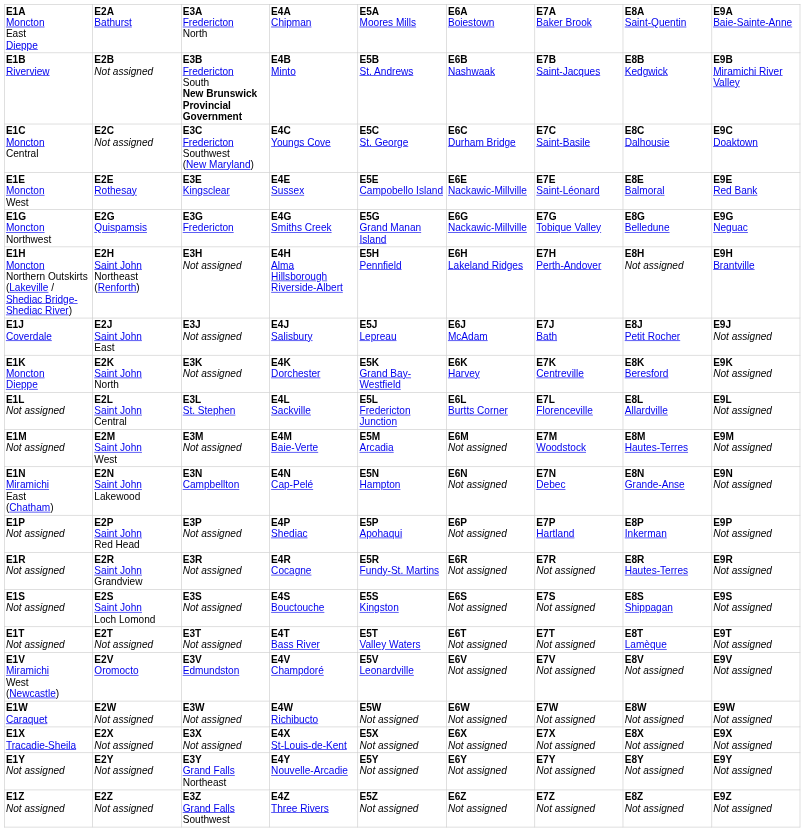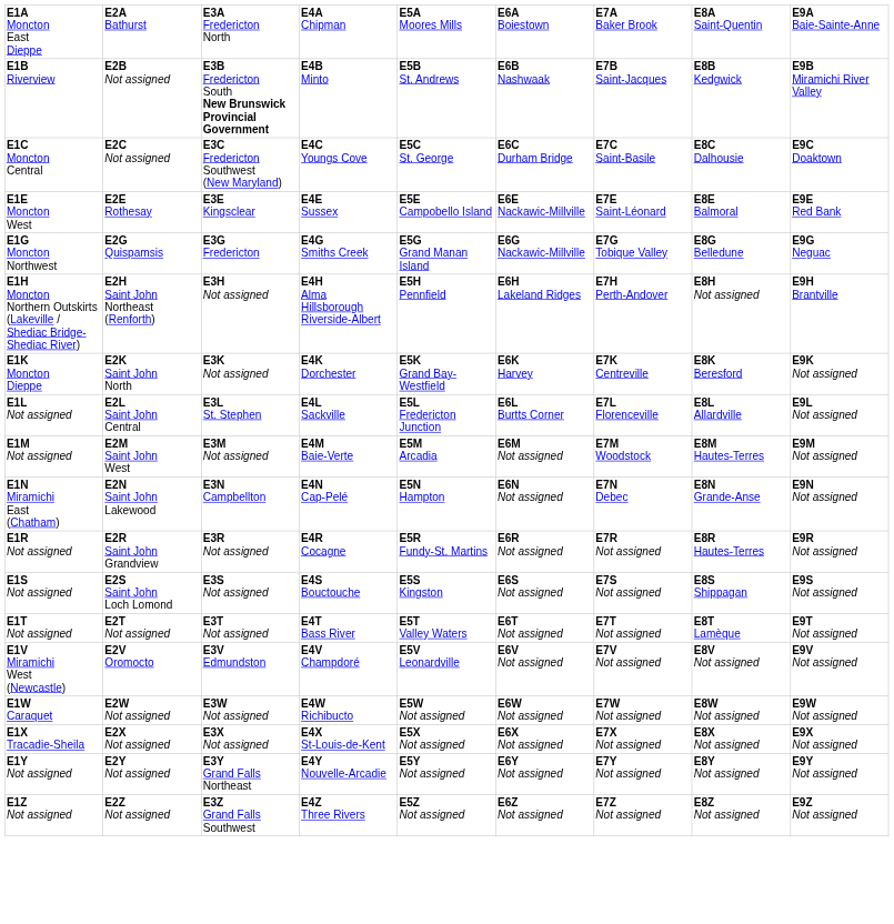 <table style="border-collapse: collapse; border: 1px solid #ccc" width="100%" rules="all" cellpadding="2" rules="all">
 <tr>
 <td width="11.1%" valign="top"><span><strong>E1A</strong><br><a href='#'>Moncton</a><br>East<br><a href='#'>Dieppe</a></span></td>
 <td width="11.1%" valign="top"><span><strong>E2A</strong><br><a href='#'>Bathurst</a></span></td>
 <td width="11.1%" valign="top"><span><strong>E3A</strong><br><a href='#'>Fredericton</a><br>North</span></td>
 <td width="11.1%" valign="top"><span><strong>E4A</strong><br><a href='#'>Chipman</a></span></td>
 <td width="11.1%" valign="top"><span><strong>E5A</strong><br><a href='#'>Moores Mills</a></span></td>
 <td width="11.1%" valign="top"><span><strong>E6A</strong><br><a href='#'>Boiestown</a></span></td>
 <td width="11.1%" valign="top"><span><strong>E7A</strong><br><a href='#'>Baker Brook</a></span></td>
 <td width="11.1%" valign="top"><span><strong>E8A</strong><br><a href='#'>Saint-Quentin</a></span></td>
 <td width="11.1%" valign="top"><span><strong>E9A</strong><br><a href='#'>Baie-Sainte-Anne</a></span></td>
 </tr>
 <tr>
 <td width="11.1%" valign="top"><span><strong>E1B</strong><br><a href='#'>Riverview</a></span></td>
 <td width="11.1%" valign="top"><span><strong>E2B</strong><br><em>Not assigned</em></span></td>
 <td width="11.1%" valign="top"><span><strong>E3B</strong><br><a href='#'>Fredericton</a><br>South</span><br><span><strong>New Brunswick Provincial Government</strong></span></td>
 <td width="11.1%" valign="top"><span><strong>E4B</strong><br><a href='#'>Minto</a></span></td>
 <td width="11.1%" valign="top"><span><strong>E5B</strong><br><a href='#'>St. Andrews</a></span></td>
 <td width="11.1%" valign="top"><span><strong>E6B</strong><br><a href='#'>Nashwaak</a></span></td>
 <td width="11.1%" valign="top"><span><strong>E7B</strong><br><a href='#'>Saint-Jacques</a></span></td>
 <td width="11.1%" valign="top"><span><strong>E8B</strong><br><a href='#'>Kedgwick</a></span></td>
 <td width="11.1%" valign="top"><span><strong>E9B</strong><br><a href='#'>Miramichi River Valley</a></span></td>
 </tr>
 <tr>
 <td width="11.1%" valign="top"><span><strong>E1C</strong><br><a href='#'>Moncton</a><br>Central</span></td>
 <td width="11.1%" valign="top"><span><strong>E2C</strong><br><em>Not assigned</em></span></td>
 <td width="11.1%" valign="top"><span><strong>E3C</strong><br><a href='#'>Fredericton</a><br>Southwest<br>(<a href='#'>New Maryland</a>)</span></td>
 <td width="11.1%" valign="top"><span><strong>E4C</strong><br><a href='#'>Youngs Cove</a></span></td>
 <td width="11.1%" valign="top"><span><strong>E5C</strong><br><a href='#'>St. George</a></span></td>
 <td width="11.1%" valign="top"><span><strong>E6C</strong><br><a href='#'>Durham Bridge</a></span></td>
 <td width="11.1%" valign="top"><span><strong>E7C</strong><br><a href='#'>Saint-Basile</a></span></td>
 <td width="11.1%" valign="top"><span><strong>E8C</strong><br><a href='#'>Dalhousie</a></span></td>
 <td width="11.1%" valign="top"><span><strong>E9C</strong><br><a href='#'>Doaktown</a></span></td>
 </tr>
 <tr>
 <td width="11.1%" valign="top"><span><strong>E1E</strong><br><a href='#'>Moncton</a><br>West</span></td>
 <td width="11.1%" valign="top"><span><strong>E2E</strong><br><a href='#'>Rothesay</a></span></td>
 <td width="11.1%" valign="top"><span><strong>E3E</strong><br><a href='#'>Kingsclear</a></span></td>
 <td width="11.1%" valign="top"><span><strong>E4E</strong><br><a href='#'>Sussex</a></span></td>
 <td width="11.1%" valign="top"><span><strong>E5E</strong><br><a href='#'>Campobello Island</a></span></td>
 <td width="11.1%" valign="top"><span><strong>E6E</strong><br><a href='#'>Nackawic-Millville</a></span></td>
 <td width="11.1%" valign="top"><span><strong>E7E</strong><br><a href='#'>Saint-Léonard</a></span></td>
 <td width="11.1%" valign="top"><span><strong>E8E</strong><br><a href='#'>Balmoral</a></span></td>
 <td width="11.1%" valign="top"><span><strong>E9E</strong><br><a href='#'>Red Bank</a></span></td>
 </tr>
 <tr>
 <td width="11.1%" valign="top"><span><strong>E1G</strong><br><a href='#'>Moncton</a><br>Northwest</span></td>
 <td width="11.1%" valign="top"><span><strong>E2G</strong><br><a href='#'>Quispamsis</a></span></td>
 <td width="11.1%" valign="top"><span><strong>E3G</strong><br><a href='#'>Fredericton</a></span></td>
 <td width="11.1%" valign="top"><span><strong>E4G</strong><br><a href='#'>Smiths Creek</a></span></td>
 <td width="11.1%" valign="top"><span><strong>E5G</strong><br><a href='#'>Grand Manan Island</a></span></td>
 <td width="11.1%" valign="top"><span><strong>E6G</strong><br><a href='#'>Nackawic-Millville</a></span></td>
 <td width="11.1%" valign="top"><span><strong>E7G</strong><br><a href='#'>Tobique Valley</a></span></td>
 <td width="11.1%" valign="top"><span><strong>E8G</strong><br><a href='#'>Belledune</a></span></td>
 <td width="11.1%" valign="top"><span><strong>E9G</strong><br><a href='#'>Neguac</a></span></td>
 </tr>
 <tr>
 <td width="11.1%" valign="top"><span><strong>E1H</strong><br><a href='#'>Moncton</a> <br>Northern Outskirts <br>(<a href='#'>Lakeville</a> / <a href='#'>Shediac Bridge-Shediac River</a>)</span></td>
 <td width="11.1%" valign="top"><span><strong>E2H</strong><br><a href='#'>Saint John</a><br>Northeast<br>(<a href='#'>Renforth</a>)</span></td>
 <td width="11.1%" valign="top"><span><strong>E3H</strong><br><em>Not assigned</em></span></td>
 <td width="11.1%" valign="top"><span><strong>E4H</strong><br><a href='#'>Alma</a> <br><a href='#'>Hillsborough</a> <br><a href='#'>Riverside-Albert</a></span></td>
 <td width="11.1%" valign="top"><span><strong>E5H</strong><br><a href='#'>Pennfield</a></span></td>
 <td width="11.1%" valign="top"><span><strong>E6H</strong><br><a href='#'>Lakeland Ridges</a></span></td>
 <td width="11.1%" valign="top"><span><strong>E7H</strong><br><a href='#'>Perth-Andover</a></span></td>
 <td width="11.1%" valign="top"><span><strong>E8H</strong><br><em>Not assigned</em></span></td>
 <td width="11.1%" valign="top"><span><strong>E9H</strong><br><a href='#'>Brantville</a></span></td>
 </tr>
 <tr>
-<td width="11.1%" valign="top"><span><strong>E1J</strong><br><a href='#'>Coverdale</a></span></td>
-<td width="11.1%" valign="top"><span><strong>E2J</strong><br><a href='#'>Saint John</a><br>East</span></td>
-<td width="11.1%" valign="top"><span><strong>E3J</strong><br><em>Not assigned</em></span></td>
-<td width="11.1%" valign="top"><span><strong>E4J</strong><br><a href='#'>Salisbury</a></span></td>
-<td width="11.1%" valign="top"><span><strong>E5J</strong><br><a href='#'>Lepreau</a></span></td>
-<td width="11.1%" valign="top"><span><strong>E6J</strong><br><a href='#'>McAdam</a></span></td>
-<td width="11.1%" valign="top"><span><strong>E7J</strong><br><a href='#'>Bath</a></span></td>
-<td width="11.1%" valign="top"><span><strong>E8J</strong><br><a href='#'>Petit Rocher</a></span></td>
-<td width="11.1%" valign="top"><span><strong>E9J</strong><br><em>Not assigned</em></span></td>
-</tr>
-<tr>
 <td width="11.1%" valign="top"><span><strong>E1K</strong><br><a href='#'>Moncton</a><br><a href='#'>Dieppe</a></span></td>
 <td width="11.1%" valign="top"><span><strong>E2K</strong><br><a href='#'>Saint John</a><br>North</span></td>
 <td width="11.1%" valign="top"><span><strong>E3K</strong><br><em>Not assigned</em></span></td>
 <td width="11.1%" valign="top"><span><strong>E4K</strong><br><a href='#'>Dorchester</a></span></td>
 <td width="11.1%" valign="top"><span><strong>E5K</strong><br><a href='#'>Grand Bay-Westfield</a></span></td>
 <td width="11.1%" valign="top"><span><strong>E6K</strong><br><a href='#'>Harvey</a></span></td>
 <td width="11.1%" valign="top"><span><strong>E7K</strong><br><a href='#'>Centreville</a></span></td>
 <td width="11.1%" valign="top"><span><strong>E8K</strong><br><a href='#'>Beresford</a></span></td>
 <td width="11.1%" valign="top"><span><strong>E9K</strong><br><em>Not assigned</em></span></td>
 </tr>
 <tr>
 <td width="11.1%" valign="top"><span><strong>E1L</strong><br><em>Not assigned</em></span></td>
 <td width="11.1%" valign="top"><span><strong>E2L</strong><br><a href='#'>Saint John</a><br>Central</span></td>
 <td width="11.1%" valign="top"><span><strong>E3L</strong><br><a href='#'>St. Stephen</a></span></td>
 <td width="11.1%" valign="top"><span><strong>E4L</strong><br><a href='#'>Sackville</a></span></td>
 <td width="11.1%" valign="top"><span><strong>E5L</strong><br><a href='#'>Fredericton Junction</a></span></td>
 <td width="11.1%" valign="top"><span><strong>E6L</strong><br><a href='#'>Burtts Corner</a></span></td>
 <td width="11.1%" valign="top"><span><strong>E7L</strong><br><a href='#'>Florenceville</a></span></td>
 <td width="11.1%" valign="top"><span><strong>E8L</strong><br><a href='#'>Allardville</a></span></td>
 <td width="11.1%" valign="top"><span><strong>E9L</strong><br><em>Not assigned</em></span></td>
 </tr>
 <tr>
 <td width="11.1%" valign="top"><span><strong>E1M</strong><br><em>Not assigned</em></span></td>
 <td width="11.1%" valign="top"><span><strong>E2M</strong><br><a href='#'>Saint John</a><br>West</span></td>
 <td width="11.1%" valign="top"><span><strong>E3M</strong><br><em>Not assigned</em></span></td>
 <td width="11.1%" valign="top"><span><strong>E4M</strong><br><a href='#'>Baie-Verte</a></span></td>
 <td width="11.1%" valign="top"><span><strong>E5M</strong><br><a href='#'>Arcadia</a></span></td>
 <td width="11.1%" valign="top"><span><strong>E6M</strong><br><em>Not assigned</em></span></td>
 <td width="11.1%" valign="top"><span><strong>E7M</strong><br><a href='#'>Woodstock</a></span></td>
 <td width="11.1%" valign="top"><span><strong>E8M</strong><br><a href='#'>Hautes-Terres</a></span></td>
 <td width="11.1%" valign="top"><span><strong>E9M</strong><br><em>Not assigned</em></span></td>
 </tr>
 <tr>
 <td width="11.1%" valign="top"><span><strong>E1N</strong><br><a href='#'>Miramichi</a><br>East<br>(<a href='#'>Chatham</a>)</span></td>
 <td width="11.1%" valign="top"><span><strong>E2N</strong><br><a href='#'>Saint John</a><br>Lakewood</span></td>
 <td width="11.1%" valign="top"><span><strong>E3N</strong><br><a href='#'>Campbellton</a></span></td>
 <td width="11.1%" valign="top"><span><strong>E4N</strong><br><a href='#'>Cap-Pelé</a></span></td>
 <td width="11.1%" valign="top"><span><strong>E5N</strong><br><a href='#'>Hampton</a></span></td>
 <td width="11.1%" valign="top"><span><strong>E6N</strong><br><em>Not assigned</em></span></td>
 <td width="11.1%" valign="top"><span><strong>E7N</strong><br><a href='#'>Debec</a></span></td>
 <td width="11.1%" valign="top"><span><strong>E8N</strong><br><a href='#'>Grande-Anse</a></span></td>
 <td width="11.1%" valign="top"><span><strong>E9N</strong><br><em>Not assigned</em></span></td>
-</tr>
-<tr>
-<td width="11.1%" valign="top"><span><strong>E1P</strong><br><em>Not assigned</em></span></td>
-<td width="11.1%" valign="top"><span><strong>E2P</strong><br><a href='#'>Saint John</a><br>Red Head</span></td>
-<td width="11.1%" valign="top"><span><strong>E3P</strong><br><em>Not assigned</em></span></td>
-<td width="11.1%" valign="top"><span><strong>E4P</strong><br><a href='#'>Shediac</a></span></td>
-<td width="11.1%" valign="top"><span><strong>E5P</strong><br><a href='#'>Apohaqui</a></span></td>
-<td width="11.1%" valign="top"><span><strong>E6P</strong><br><em>Not assigned</em></span></td>
-<td width="11.1%" valign="top"><span><strong>E7P</strong><br><a href='#'>Hartland</a></span></td>
-<td width="11.1%" valign="top"><span><strong>E8P</strong><br><a href='#'>Inkerman</a></span></td>
-<td width="11.1%" valign="top"><span><strong>E9P</strong><br><em>Not assigned</em></span></td>
 </tr>
 <tr>
 <td width="11.1%" valign="top"><span><strong>E1R</strong><br><em>Not assigned</em></span></td>
 <td width="11.1%" valign="top"><span><strong>E2R</strong><br><a href='#'>Saint John</a><br>Grandview</span></td>
 <td width="11.1%" valign="top"><span><strong>E3R</strong><br><em>Not assigned</em></span></td>
 <td width="11.1%" valign="top"><span><strong>E4R</strong><br><a href='#'>Cocagne</a></span></td>
 <td width="11.1%" valign="top"><span><strong>E5R</strong><br><a href='#'>Fundy-St. Martins</a></span></td>
 <td width="11.1%" valign="top"><span><strong>E6R</strong><br><em>Not assigned</em></span></td>
 <td width="11.1%" valign="top"><span><strong>E7R</strong><br><em>Not assigned</em></span></td>
 <td width="11.1%" valign="top"><span><strong>E8R</strong><br><a href='#'>Hautes-Terres</a></span></td>
 <td width="11.1%" valign="top"><span><strong>E9R</strong><br><em>Not assigned</em></span></td>
 </tr>
 <tr>
 <td width="11.1%" valign="top"><span><strong>E1S</strong><br><em>Not assigned</em></span></td>
 <td width="11.1%" valign="top"><span><strong>E2S</strong><br><a href='#'>Saint John</a><br>Loch Lomond</span></td>
 <td width="11.1%" valign="top"><span><strong>E3S</strong><br><em>Not assigned</em></span></td>
 <td width="11.1%" valign="top"><span><strong>E4S</strong><br><a href='#'>Bouctouche</a></span></td>
 <td width="11.1%" valign="top"><span><strong>E5S</strong><br><a href='#'>Kingston</a></span></td>
 <td width="11.1%" valign="top"><span><strong>E6S</strong><br><em>Not assigned</em></span></td>
 <td width="11.1%" valign="top"><span><strong>E7S</strong><br><em>Not assigned</em></span></td>
 <td width="11.1%" valign="top"><span><strong>E8S</strong><br><a href='#'>Shippagan</a></span></td>
 <td width="11.1%" valign="top"><span><strong>E9S</strong><br><em>Not assigned</em></span></td>
 </tr>
 <tr>
 <td width="11.1%" valign="top"><span><strong>E1T</strong><br><em>Not assigned</em></span></td>
 <td width="11.1%" valign="top"><span><strong>E2T</strong><br><em>Not assigned</em></span></td>
 <td width="11.1%" valign="top"><span><strong>E3T</strong><br><em>Not assigned</em></span></td>
 <td width="11.1%" valign="top"><span><strong>E4T</strong><br><a href='#'>Bass River</a></span></td>
 <td width="11.1%" valign="top"><span><strong>E5T</strong><br><a href='#'>Valley Waters</a></span></td>
 <td width="11.1%" valign="top"><span><strong>E6T</strong><br><em>Not assigned</em></span></td>
 <td width="11.1%" valign="top"><span><strong>E7T</strong><br><em>Not assigned</em></span></td>
 <td width="11.1%" valign="top"><span><strong>E8T</strong><br><a href='#'>Lamèque</a></span></td>
 <td width="11.1%" valign="top"><span><strong>E9T</strong><br><em>Not assigned</em></span></td>
 </tr>
 <tr>
 <td width="11.1%" valign="top"><span><strong>E1V</strong><br><a href='#'>Miramichi</a><br>West<br>(<a href='#'>Newcastle</a>)</span></td>
 <td width="11.1%" valign="top"><span><strong>E2V</strong><br><a href='#'>Oromocto</a></span></td>
 <td width="11.1%" valign="top"><span><strong>E3V</strong><br><a href='#'>Edmundston</a></span></td>
 <td width="11.1%" valign="top"><span><strong>E4V</strong><br><a href='#'>Champdoré</a></span></td>
 <td width="11.1%" valign="top"><span><strong>E5V</strong><br><a href='#'>Leonardville</a></span></td>
 <td width="11.1%" valign="top"><span><strong>E6V</strong><br><em>Not assigned</em></span></td>
 <td width="11.1%" valign="top"><span><strong>E7V</strong><br><em>Not assigned</em></span></td>
 <td width="11.1%" valign="top"><span><strong>E8V</strong><br><em>Not assigned</em></span></td>
 <td width="11.1%" valign="top"><span><strong>E9V</strong><br><em>Not assigned</em></span></td>
 </tr>
 <tr>
 <td width="11.1%" valign="top"><span><strong>E1W</strong><br><a href='#'>Caraquet</a></span></td>
 <td width="11.1%" valign="top"><span><strong>E2W</strong><br><em>Not assigned</em></span></td>
 <td width="11.1%" valign="top"><span><strong>E3W</strong><br><em>Not assigned</em></span></td>
 <td width="11.1%" valign="top"><span><strong>E4W</strong><br><a href='#'>Richibucto</a></span></td>
 <td width="11.1%" valign="top"><span><strong>E5W</strong><br><em>Not assigned</em></span></td>
 <td width="11.1%" valign="top"><span><strong>E6W</strong><br><em>Not assigned</em></span></td>
 <td width="11.1%" valign="top"><span><strong>E7W</strong><br><em>Not assigned</em></span></td>
 <td width="11.1%" valign="top"><span><strong>E8W</strong><br><em>Not assigned</em></span></td>
 <td width="11.1%" valign="top"><span><strong>E9W</strong><br><em>Not assigned</em></span></td>
 </tr>
 <tr>
 <td width="11.1%" valign="top"><span><strong>E1X</strong><br><a href='#'>Tracadie-Sheila</a></span></td>
 <td width="11.1%" valign="top"><span><strong>E2X</strong><br><em>Not assigned</em></span></td>
 <td width="11.1%" valign="top"><span><strong>E3X</strong><br><em>Not assigned</em></span></td>
 <td width="11.1%" valign="top"><span><strong>E4X</strong><br><a href='#'>St-Louis-de-Kent</a></span></td>
 <td width="11.1%" valign="top"><span><strong>E5X</strong><br><em>Not assigned</em></span></td>
 <td width="11.1%" valign="top"><span><strong>E6X</strong><br><em>Not assigned</em></span></td>
 <td width="11.1%" valign="top"><span><strong>E7X</strong><br><em>Not assigned</em></span></td>
 <td width="11.1%" valign="top"><span><strong>E8X</strong><br><em>Not assigned</em></span></td>
 <td width="11.1%" valign="top"><span><strong>E9X</strong><br><em>Not assigned</em></span></td>
 </tr>
 <tr>
 <td width="11.1%" valign="top"><span><strong>E1Y</strong><br><em>Not assigned</em></span></td>
 <td width="11.1%" valign="top"><span><strong>E2Y</strong><br><em>Not assigned</em></span></td>
 <td width="11.1%" valign="top"><span><strong>E3Y</strong><br><a href='#'>Grand Falls</a><br>Northeast</span></td>
 <td width="11.1%" valign="top"><span><strong>E4Y</strong><br><a href='#'>Nouvelle-Arcadie</a></span></td>
 <td width="11.1%" valign="top"><span><strong>E5Y</strong><br><em>Not assigned</em></span></td>
 <td width="11.1%" valign="top"><span><strong>E6Y</strong><br><em>Not assigned</em></span></td>
 <td width="11.1%" valign="top"><span><strong>E7Y</strong><br><em>Not assigned</em></span></td>
 <td width="11.1%" valign="top"><span><strong>E8Y</strong><br><em>Not assigned</em></span></td>
 <td width="11.1%" valign="top"><span><strong>E9Y</strong><br><em>Not assigned</em></span></td>
 </tr>
 <tr>
 <td width="11.1%" valign="top"><span><strong>E1Z</strong><br><em>Not assigned</em></span></td>
 <td width="11.1%" valign="top"><span><strong>E2Z</strong><br><em>Not assigned</em></span></td>
 <td width="11.1%" valign="top"><span><strong>E3Z</strong><br><a href='#'>Grand Falls</a><br>Southwest</span></td>
 <td width="11.1%" valign="top"><span><strong>E4Z</strong><br><a href='#'>Three Rivers</a></span></td>
 <td width="11.1%" valign="top"><span><strong>E5Z</strong><br><em>Not assigned</em></span></td>
 <td width="11.1%" valign="top"><span><strong>E6Z</strong><br><em>Not assigned</em></span></td>
 <td width="11.1%" valign="top"><span><strong>E7Z</strong><br><em>Not assigned</em></span></td>
 <td width="11.1%" valign="top"><span><strong>E8Z</strong><br><em>Not assigned</em></span></td>
 <td width="11.1%" valign="top"><span><strong>E9Z</strong><br><em>Not assigned</em></span></td>
 </tr>
 </table>
